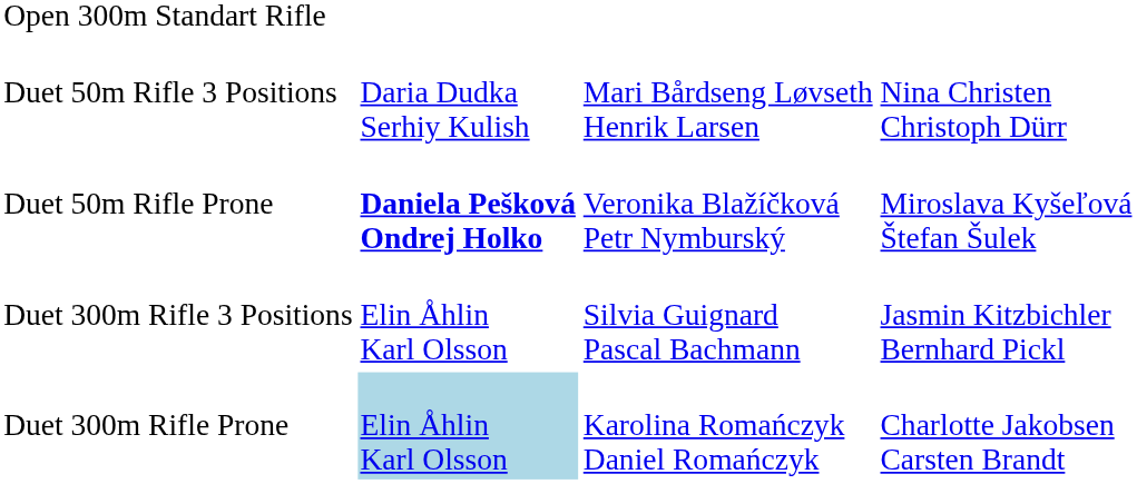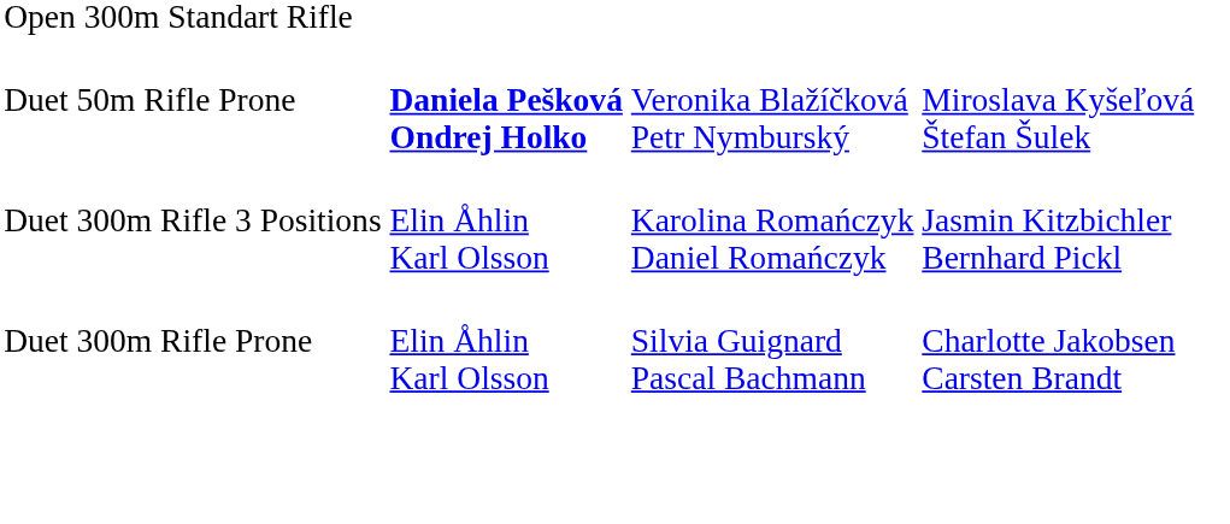 <table>
 <tr>
 <td>Open 300m Standart Rifle</td>
 <td></td>
 <td></td>
 <td></td>
-</tr>
-<tr>
-<td>Duet 50m Rifle 3 Positions</td>
-<td><br><a href='#'>Daria Dudka</a><br><a href='#'>Serhiy Kulish</a></td>
-<td><br><a href='#'>Mari Bårdseng Løvseth</a><br><a href='#'>Henrik Larsen</a></td>
-<td><br><a href='#'>Nina Christen</a><br><a href='#'>Christoph Dürr</a></td>
 </tr>
 <tr>
 <td>Duet 50m Rifle Prone</td>
 <td><strong><br><a href='#'>Daniela Pešková</a><br><a href='#'>Ondrej Holko</a></strong></td>
 <td><br><a href='#'>Veronika Blažíčková</a><br><a href='#'>Petr Nymburský</a></td>
 <td><br><a href='#'>Miroslava Kyšeľová</a><br><a href='#'>Štefan Šulek</a></td>
 </tr>
 <tr>
 <td>Duet 300m Rifle 3 Positions</td>
 <td><br><a href='#'>Elin Åhlin</a><br><a href='#'>Karl Olsson</a></td>
-<td><br><a href='#'>Silvia Guignard</a><br><a href='#'>Pascal Bachmann</a></td>
+<td><br><a href='#'>Karolina Romańczyk</a><br><a href='#'>Daniel Romańczyk</a></td>
 <td><br><a href='#'>Jasmin Kitzbichler</a><br><a href='#'>Bernhard Pickl</a></td>
 </tr>
 <tr>
 <td>Duet 300m Rifle Prone</td>
-<td style="background: lightblue;"><br><a href='#'>Elin Åhlin</a><br><a href='#'>Karl Olsson</a></td>
-<td><br><a href='#'>Karolina Romańczyk</a><br><a href='#'>Daniel Romańczyk</a></td>
+<td><br><a href='#'>Elin Åhlin</a><br><a href='#'>Karl Olsson</a></td>
+<td><br><a href='#'>Silvia Guignard</a><br><a href='#'>Pascal Bachmann</a></td>
 <td><br><a href='#'>Charlotte Jakobsen</a><br><a href='#'>Carsten Brandt</a></td>
 </tr>
 </table>
